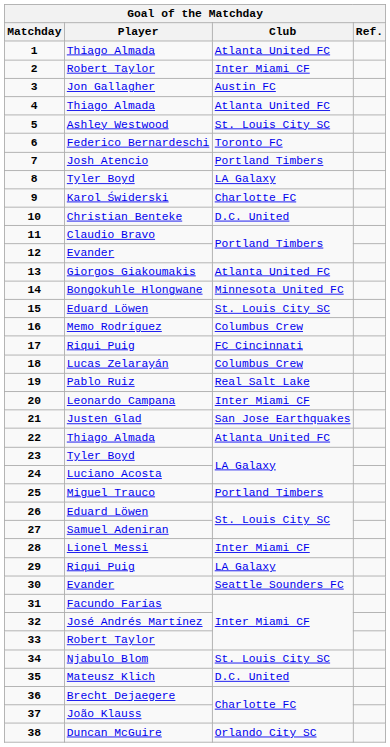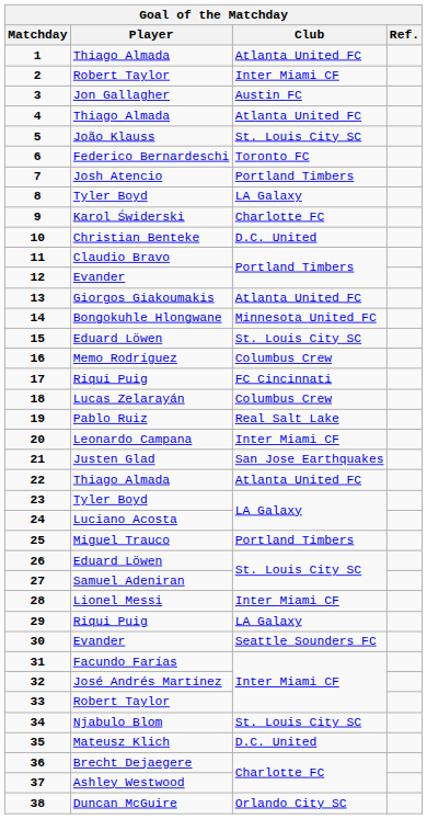 <table class="wikitable collapsible collapsed">
 <tr>
 <th colspan="4">Goal of the Matchday</th>
 </tr>
 <tr>
 <th>Matchday</th>
 <th>Player</th>
 <th>Club</th>
 <th>Ref.</th>
 </tr>
 <tr>
 <td style="text-align: center;"><strong>1</strong></td>
 <td> <a href='#'>Thiago Almada</a></td>
 <td><a href='#'>Atlanta United FC</a></td>
 <td></td>
 </tr>
 <tr>
 <td style="text-align: center;"><strong>2</strong></td>
 <td> <a href='#'>Robert Taylor</a></td>
 <td><a href='#'>Inter Miami CF</a></td>
 <td></td>
 </tr>
 <tr>
 <td style="text-align: center;"><strong>3</strong></td>
 <td> <a href='#'>Jon Gallagher</a></td>
 <td><a href='#'>Austin FC</a></td>
 <td></td>
 </tr>
 <tr>
 <td style="text-align: center;"><strong>4</strong></td>
 <td> <a href='#'>Thiago Almada</a></td>
 <td><a href='#'>Atlanta United FC</a></td>
 <td></td>
 </tr>
 <tr>
 <td style="text-align: center;"><strong>5</strong></td>
-<td> <a href='#'>Ashley Westwood</a></td>
+<td> <a href='#'>João Klauss</a></td>
 <td><a href='#'>St. Louis City SC</a></td>
 <td></td>
 </tr>
 <tr>
 <td style="text-align: center;"><strong>6</strong></td>
 <td> <a href='#'>Federico Bernardeschi</a></td>
 <td><a href='#'>Toronto FC</a></td>
 <td></td>
 </tr>
 <tr>
 <td style="text-align: center;"><strong>7</strong></td>
 <td> <a href='#'>Josh Atencio</a></td>
 <td><a href='#'>Portland Timbers</a></td>
 <td></td>
 </tr>
 <tr>
 <td style="text-align: center;"><strong>8</strong></td>
 <td> <a href='#'>Tyler Boyd</a></td>
 <td><a href='#'>LA Galaxy</a></td>
 <td></td>
 </tr>
 <tr>
 <td style="text-align: center;"><strong>9</strong></td>
 <td> <a href='#'>Karol Świderski</a></td>
 <td><a href='#'>Charlotte FC</a></td>
 <td></td>
 </tr>
 <tr>
 <td style="text-align: center;"><strong>10</strong></td>
 <td> <a href='#'>Christian Benteke</a></td>
 <td><a href='#'>D.C. United</a></td>
 <td></td>
 </tr>
 <tr>
 <td style="text-align: center;"><strong>11</strong></td>
 <td> <a href='#'>Claudio Bravo</a></td>
 <td rowspan=2><a href='#'>Portland Timbers</a></td>
 <td></td>
 </tr>
 <tr>
 <td style="text-align: center;"><strong>12</strong></td>
 <td> <a href='#'>Evander</a></td>
 <td></td>
 </tr>
 <tr>
 <td style="text-align: center;"><strong>13</strong></td>
 <td> <a href='#'>Giorgos Giakoumakis</a></td>
 <td><a href='#'>Atlanta United FC</a></td>
 <td></td>
 </tr>
 <tr>
 <td style="text-align: center;"><strong>14</strong></td>
 <td> <a href='#'>Bongokuhle Hlongwane</a></td>
 <td><a href='#'>Minnesota United FC</a></td>
 <td></td>
 </tr>
 <tr>
 <td style="text-align: center;"><strong>15</strong></td>
 <td> <a href='#'>Eduard Löwen</a></td>
 <td><a href='#'>St. Louis City SC</a></td>
 <td></td>
 </tr>
 <tr>
 <td style="text-align: center;"><strong>16</strong></td>
 <td> <a href='#'>Memo Rodríguez</a></td>
 <td><a href='#'>Columbus Crew</a></td>
 <td></td>
 </tr>
 <tr>
 <td style="text-align: center;"><strong>17</strong></td>
 <td> <a href='#'>Riqui Puig</a></td>
 <td><a href='#'>FC Cincinnati</a></td>
 <td></td>
 </tr>
 <tr>
 <td style="text-align: center;"><strong>18</strong></td>
 <td> <a href='#'>Lucas Zelarayán</a></td>
 <td><a href='#'>Columbus Crew</a></td>
 <td></td>
 </tr>
 <tr>
 <td style="text-align: center;"><strong>19</strong></td>
 <td> <a href='#'>Pablo Ruiz</a></td>
 <td><a href='#'>Real Salt Lake</a></td>
 <td></td>
 </tr>
 <tr>
 <td style="text-align: center;"><strong>20</strong></td>
 <td> <a href='#'>Leonardo Campana</a></td>
 <td><a href='#'>Inter Miami CF</a></td>
 <td></td>
 </tr>
 <tr>
 <td style="text-align: center;"><strong>21</strong></td>
 <td> <a href='#'>Justen Glad</a></td>
 <td><a href='#'>San Jose Earthquakes</a></td>
 <td></td>
 </tr>
 <tr>
 <td style="text-align: center;"><strong>22</strong></td>
 <td> <a href='#'>Thiago Almada</a></td>
 <td><a href='#'>Atlanta United FC</a></td>
 <td></td>
 </tr>
 <tr>
 <td style="text-align: center;"><strong>23</strong></td>
 <td> <a href='#'>Tyler Boyd</a></td>
 <td rowspan=2><a href='#'>LA Galaxy</a></td>
 <td></td>
 </tr>
 <tr>
 <td style="text-align: center;"><strong>24</strong></td>
 <td> <a href='#'>Luciano Acosta</a></td>
 <td></td>
 </tr>
 <tr>
 <td style="text-align: center;"><strong>25</strong></td>
 <td> <a href='#'>Miguel Trauco</a></td>
 <td><a href='#'>Portland Timbers</a></td>
 <td></td>
 </tr>
 <tr>
 <td style="text-align: center;"><strong>26</strong></td>
 <td> <a href='#'>Eduard Löwen</a></td>
 <td rowspan=2><a href='#'>St. Louis City SC</a></td>
 <td></td>
 </tr>
 <tr>
 <td style="text-align: center;"><strong>27</strong></td>
 <td> <a href='#'>Samuel Adeniran</a></td>
 <td></td>
 </tr>
 <tr>
 <td style="text-align: center;"><strong>28</strong></td>
 <td> <a href='#'>Lionel Messi</a></td>
 <td><a href='#'>Inter Miami CF</a></td>
 <td></td>
 </tr>
 <tr>
 <td style="text-align: center;"><strong>29</strong></td>
 <td> <a href='#'>Riqui Puig</a></td>
 <td><a href='#'>LA Galaxy</a></td>
 <td></td>
 </tr>
 <tr>
 <td style="text-align: center;"><strong>30</strong></td>
 <td> <a href='#'>Evander</a></td>
 <td><a href='#'>Seattle Sounders FC</a></td>
 <td></td>
 </tr>
 <tr>
 <td style="text-align: center;"><strong>31</strong></td>
 <td> <a href='#'>Facundo Farías</a></td>
 <td rowspan=3><a href='#'>Inter Miami CF</a></td>
 <td></td>
 </tr>
 <tr>
 <td style="text-align: center;"><strong>32</strong></td>
 <td> <a href='#'>José Andrés Martínez</a></td>
 <td></td>
 </tr>
 <tr>
 <td style="text-align: center;"><strong>33</strong></td>
 <td> <a href='#'>Robert Taylor</a></td>
 <td></td>
 </tr>
 <tr>
 <td style="text-align: center;"><strong>34</strong></td>
 <td> <a href='#'>Njabulo Blom</a></td>
 <td><a href='#'>St. Louis City SC</a></td>
 <td></td>
 </tr>
 <tr>
 <td style="text-align: center;"><strong>35</strong></td>
 <td> <a href='#'>Mateusz Klich</a></td>
 <td><a href='#'>D.C. United</a></td>
 <td></td>
 </tr>
 <tr>
 <td style="text-align: center;"><strong>36</strong></td>
 <td> <a href='#'>Brecht Dejaegere</a></td>
 <td rowspan=2><a href='#'>Charlotte FC</a></td>
 <td></td>
 </tr>
 <tr>
 <td style="text-align: center;"><strong>37</strong></td>
-<td> <a href='#'>João Klauss</a></td>
+<td> <a href='#'>Ashley Westwood</a></td>
 <td></td>
 </tr>
 <tr>
 <td style="text-align: center;"><strong>38</strong></td>
 <td> <a href='#'>Duncan McGuire</a></td>
 <td><a href='#'>Orlando City SC</a></td>
 <td></td>
 </tr>
 </table>
